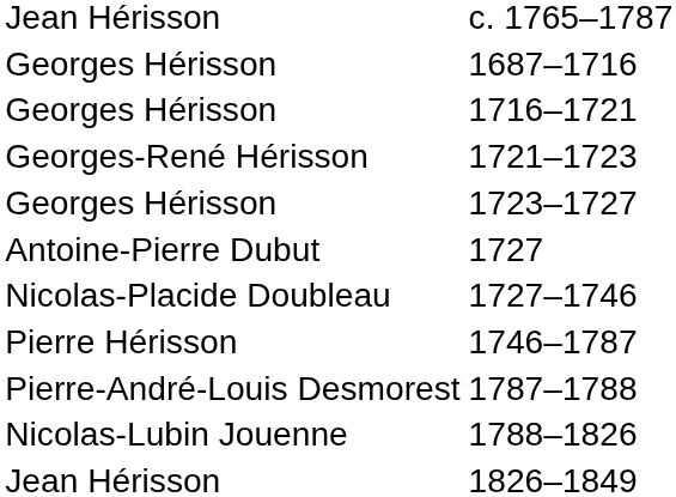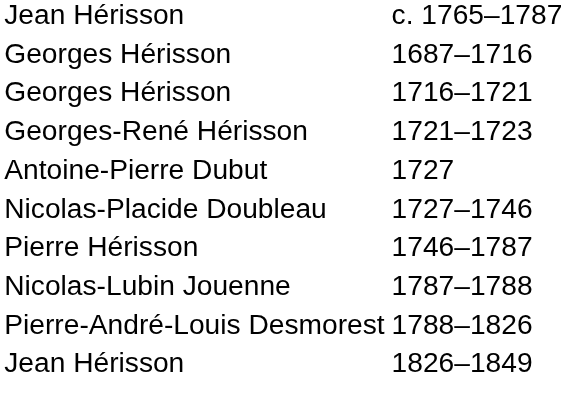 <table>
 <tr>
 <td>Jean Hérisson</td>
 <td>c. 1765–1787</td>
 </tr>
 <tr>
 <td>Georges Hérisson</td>
 <td>1687–1716</td>
 </tr>
 <tr>
 <td>Georges Hérisson</td>
 <td>1716–1721</td>
 </tr>
 <tr>
 <td>Georges-René Hérisson</td>
 <td>1721–1723</td>
 </tr>
 <tr>
-<td>Georges Hérisson</td>
-<td>1723–1727</td>
-</tr>
-<tr>
 <td>Antoine-Pierre Dubut</td>
 <td>1727</td>
 </tr>
 <tr>
 <td>Nicolas-Placide Doubleau</td>
 <td>1727–1746</td>
 </tr>
 <tr>
 <td>Pierre Hérisson</td>
 <td>1746–1787</td>
 </tr>
 <tr>
-<td>Pierre-André-Louis Desmorest</td>
+<td>Nicolas-Lubin Jouenne</td>
 <td>1787–1788</td>
 </tr>
 <tr>
-<td>Nicolas-Lubin Jouenne</td>
+<td>Pierre-André-Louis Desmorest</td>
 <td>1788–1826</td>
 </tr>
 <tr>
 <td>Jean Hérisson</td>
 <td>1826–1849</td>
 </tr>
 </table>
